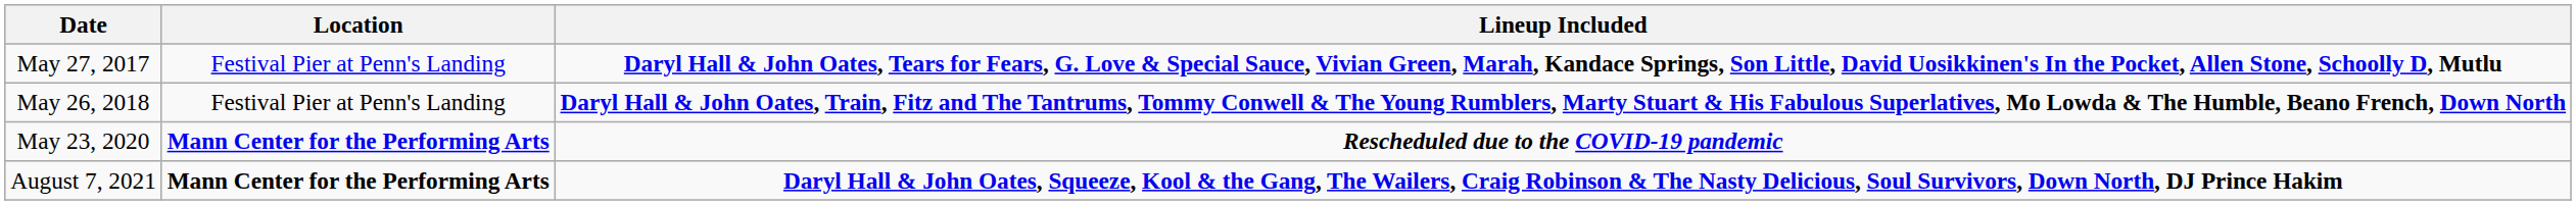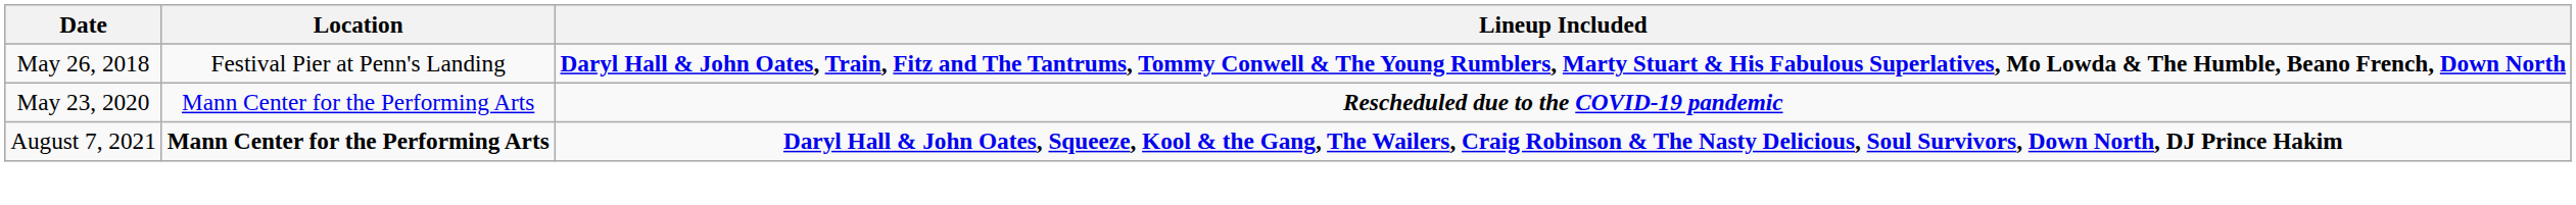 <table class="wikitable" style="font-size:95%;text-align:center;">
 <tr>
 <th>Date</th>
 <th>Location</th>
 <th>Lineup Included</th>
-</tr>
-<tr>
-<td>May 27, 2017</td>
-<td><a href='#'>Festival Pier at Penn's Landing</a></td>
-<td><strong><a href='#'>Daryl Hall & John Oates</a>, <a href='#'>Tears for Fears</a>, <a href='#'>G. Love & Special Sauce</a>, <a href='#'>Vivian Green</a>, <a href='#'>Marah</a>, Kandace Springs, <a href='#'>Son Little</a>, <a href='#'>David Uosikkinen's In the Pocket</a>, <a href='#'>Allen Stone</a>, <a href='#'>Schoolly D</a>, Mutlu</strong></td>
 </tr>
 <tr>
 <td>May 26, 2018</td>
 <td>Festival Pier at Penn's Landing</td>
 <td><strong><a href='#'>Daryl Hall & John Oates</a>, <a href='#'>Train</a>, <a href='#'>Fitz and The Tantrums</a>, <a href='#'>Tommy Conwell & The Young Rumblers</a>, <a href='#'>Marty Stuart & His Fabulous Superlatives</a>, Mo Lowda & The Humble, Beano French, <a href='#'>Down North</a></strong></td>
 </tr>
 <tr>
 <td>May 23, 2020</td>
-<td><strong><a href='#'>Mann Center for the Performing Arts</a></strong></td>
+<td><a href='#'>Mann Center for the Performing Arts</a></td>
 <td><strong><em>Rescheduled due to the <a href='#'>COVID-19 pandemic</a></em></strong></td>
 </tr>
 <tr>
 <td>August 7, 2021</td>
 <td><strong>Mann Center for the Performing Arts</strong></td>
 <td><strong><a href='#'>Daryl Hall & John Oates</a>, <a href='#'>Squeeze</a>, <a href='#'>Kool & the Gang</a>, <a href='#'>The Wailers</a>, <a href='#'>Craig Robinson & The Nasty Delicious</a>, <a href='#'>Soul Survivors</a>, <a href='#'>Down North</a>, DJ Prince Hakim</strong></td>
 </tr>
 </table>
